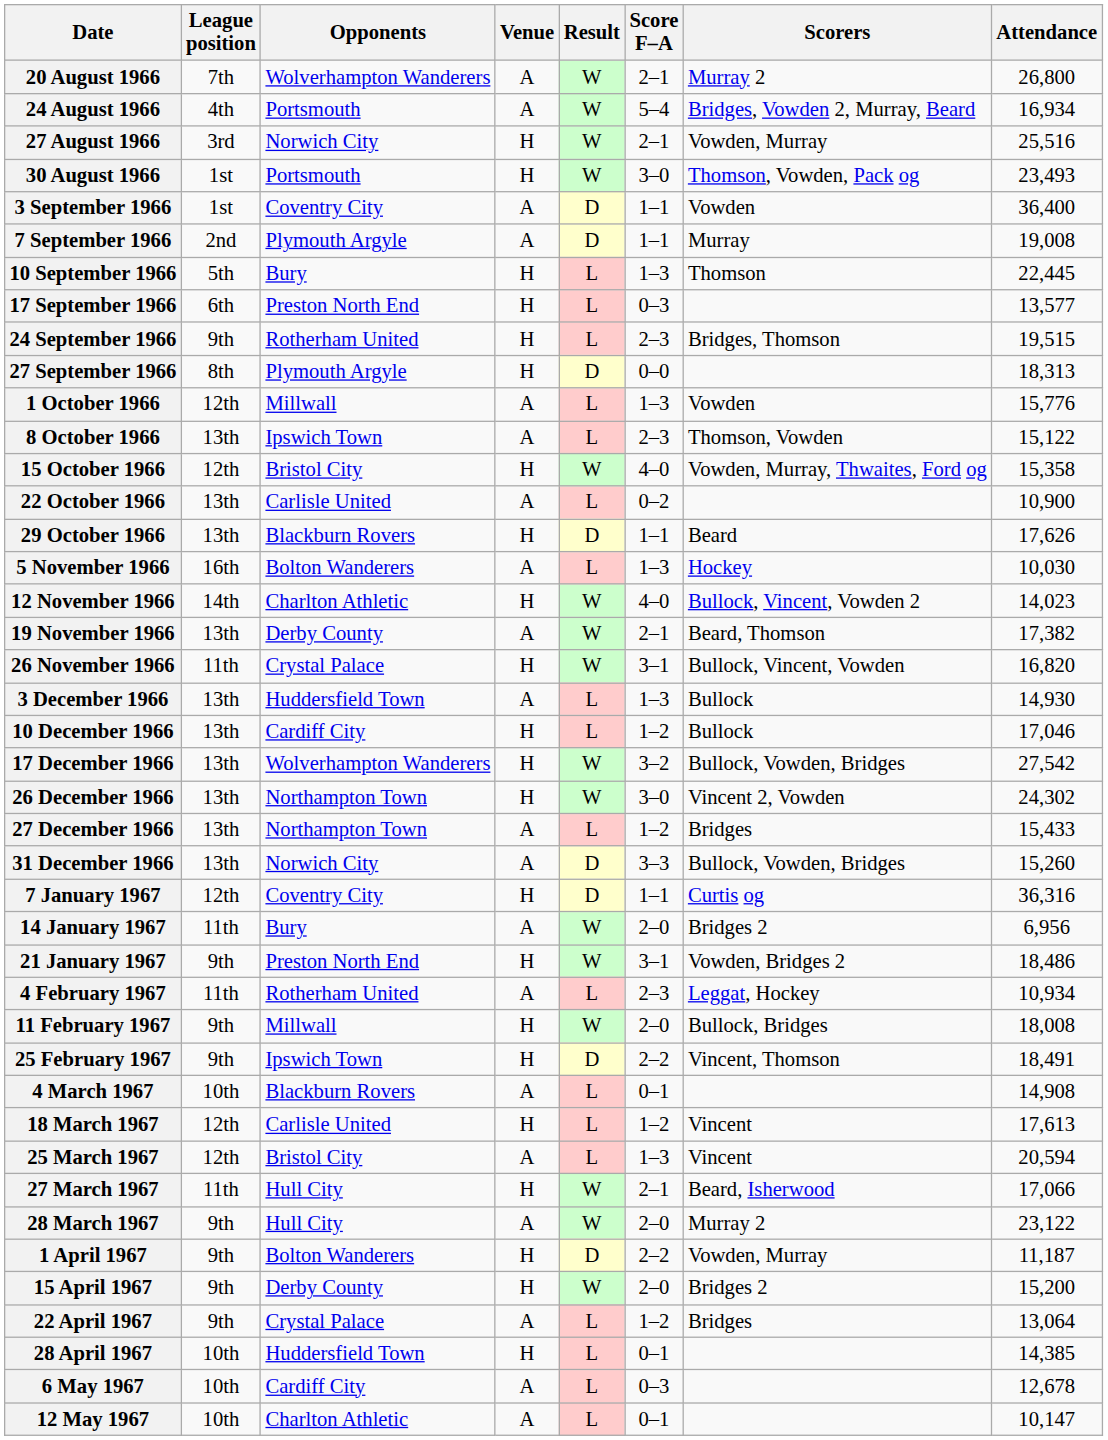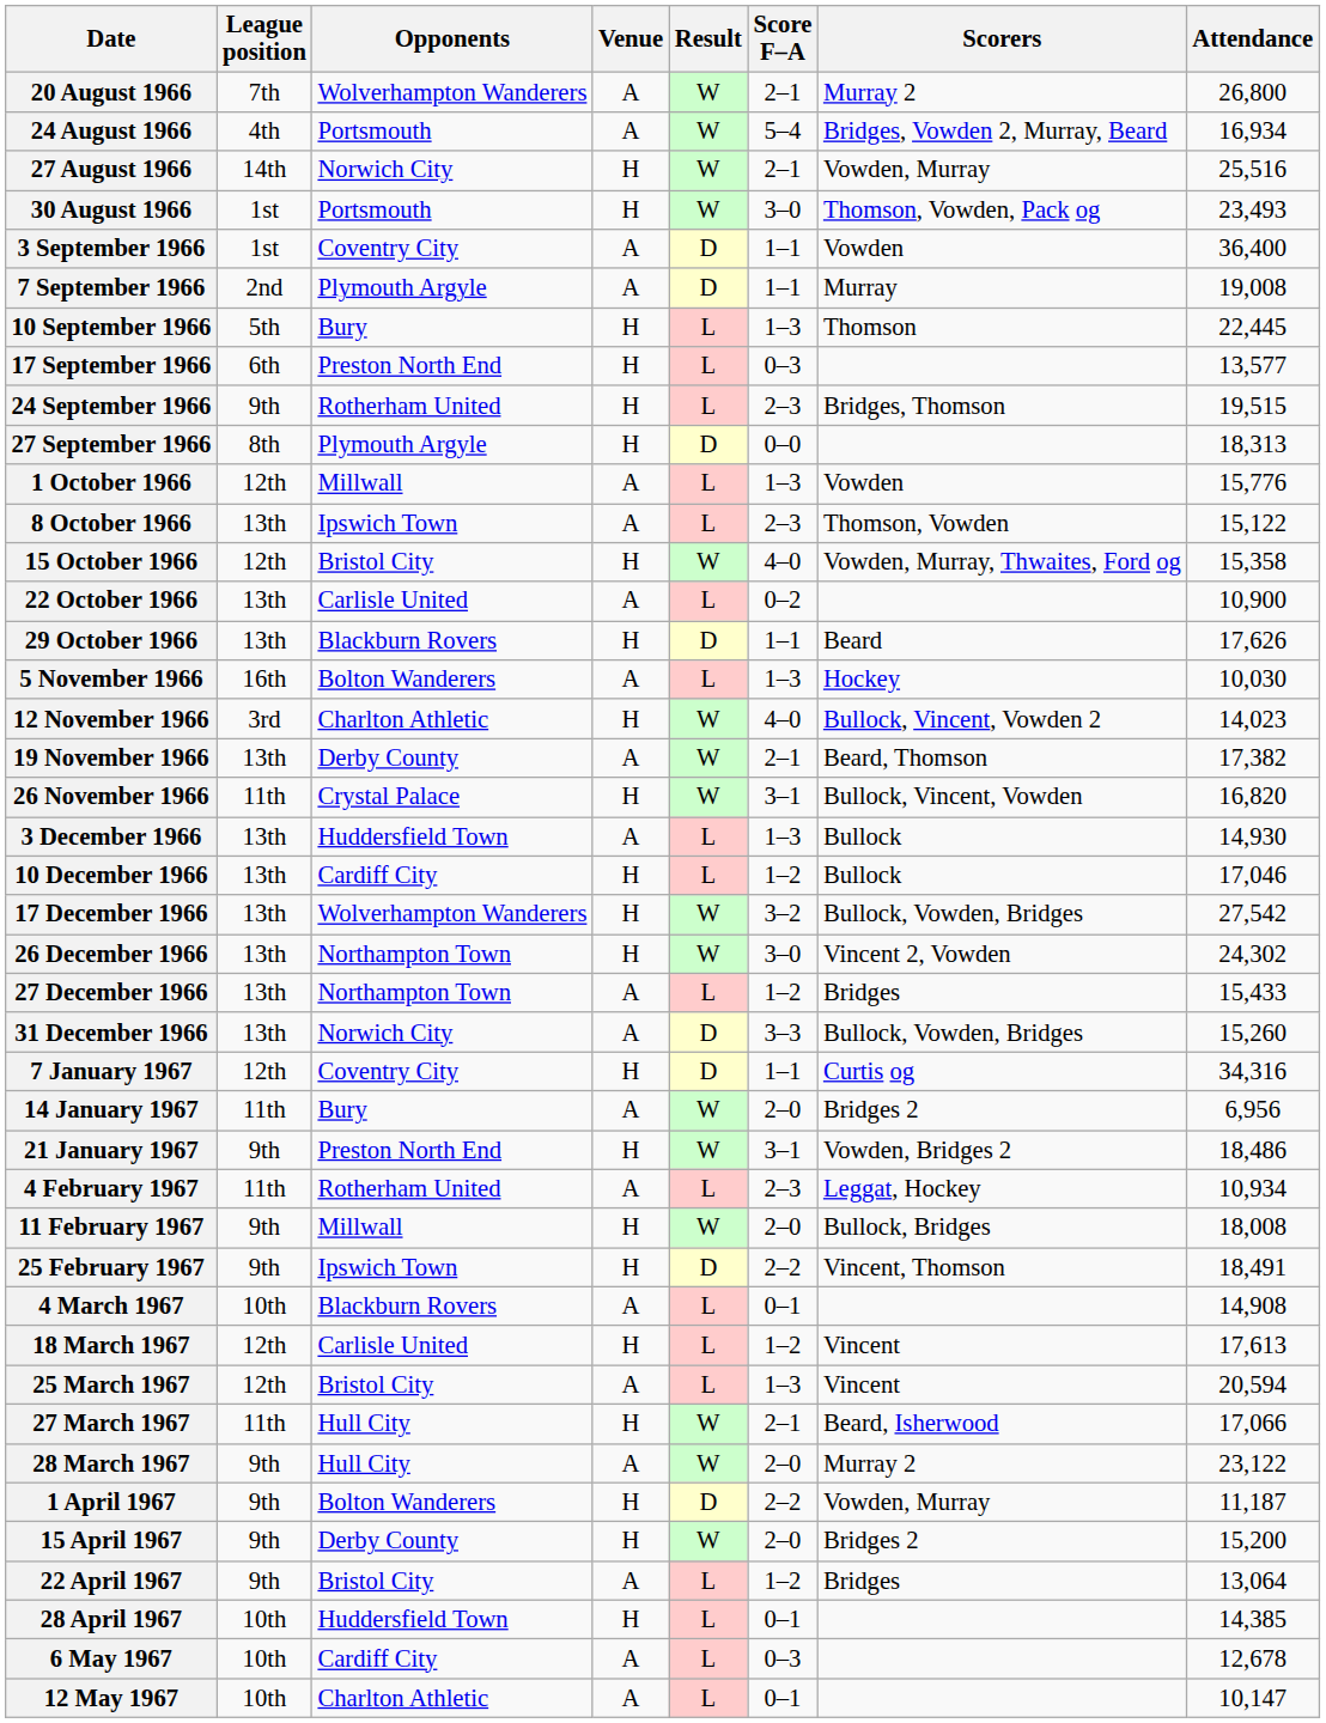 <table class="wikitable plainrowheaders" style="text-align:center">
 <tr>
 <th scope="col">Date</th>
 <th scope="col">League<br>position</th>
 <th scope="col">Opponents</th>
 <th scope="col">Venue</th>
 <th scope="col">Result</th>
 <th scope="col">Score<br>F–A</th>
 <th scope="col">Scorers</th>
 <th scope="col">Attendance</th>
 </tr>
 <tr>
 <th scope="row">20 August 1966</th>
 <td>7th</td>
 <td align="left"><a href='#'>Wolverhampton Wanderers</a></td>
 <td>A</td>
 <td style=background:#cfc>W</td>
 <td>2–1</td>
 <td align="left"><a href='#'>Murray</a> 2</td>
 <td>26,800</td>
 </tr>
 <tr>
 <th scope="row">24 August 1966</th>
 <td>4th</td>
 <td align="left"><a href='#'>Portsmouth</a></td>
 <td>A</td>
 <td style=background:#cfc>W</td>
 <td>5–4</td>
 <td align="left"><a href='#'>Bridges</a>, <a href='#'>Vowden</a> 2, Murray, <a href='#'>Beard</a></td>
 <td>16,934</td>
 </tr>
 <tr>
 <th scope="row">27 August 1966</th>
-<td>3rd</td>
+<td>14th</td>
 <td align="left"><a href='#'>Norwich City</a></td>
 <td>H</td>
 <td style=background:#cfc>W</td>
 <td>2–1</td>
 <td align="left">Vowden, Murray</td>
 <td>25,516</td>
 </tr>
 <tr>
 <th scope="row">30 August 1966</th>
 <td>1st</td>
 <td align="left"><a href='#'>Portsmouth</a></td>
 <td>H</td>
 <td style=background:#cfc>W</td>
 <td>3–0</td>
 <td align="left"><a href='#'>Thomson</a>, Vowden, <a href='#'>Pack</a> <a href='#'>og</a></td>
 <td>23,493</td>
 </tr>
 <tr>
 <th scope="row">3 September 1966</th>
 <td>1st</td>
 <td align="left"><a href='#'>Coventry City</a></td>
 <td>A</td>
 <td style=background:#ffc>D</td>
 <td>1–1</td>
 <td align="left">Vowden</td>
 <td>36,400</td>
 </tr>
 <tr>
 <th scope="row">7 September 1966</th>
 <td>2nd</td>
 <td align="left"><a href='#'>Plymouth Argyle</a></td>
 <td>A</td>
 <td style=background:#ffc>D</td>
 <td>1–1</td>
 <td align="left">Murray</td>
 <td>19,008</td>
 </tr>
 <tr>
 <th scope="row">10 September 1966</th>
 <td>5th</td>
 <td align="left"><a href='#'>Bury</a></td>
 <td>H</td>
 <td style=background:#fcc>L</td>
 <td>1–3</td>
 <td align="left">Thomson</td>
 <td>22,445</td>
 </tr>
 <tr>
 <th scope="row">17 September 1966</th>
 <td>6th</td>
 <td align="left"><a href='#'>Preston North End</a></td>
 <td>H</td>
 <td style=background:#fcc>L</td>
 <td>0–3</td>
 <td></td>
 <td>13,577</td>
 </tr>
 <tr>
 <th scope="row">24 September 1966</th>
 <td>9th</td>
 <td align="left"><a href='#'>Rotherham United</a></td>
 <td>H</td>
 <td style=background:#fcc>L</td>
 <td>2–3</td>
 <td align="left">Bridges, Thomson</td>
 <td>19,515</td>
 </tr>
 <tr>
 <th scope="row">27 September 1966</th>
 <td>8th</td>
 <td align="left"><a href='#'>Plymouth Argyle</a></td>
 <td>H</td>
 <td style=background:#ffc>D</td>
 <td>0–0</td>
 <td></td>
 <td>18,313</td>
 </tr>
 <tr>
 <th scope="row">1 October 1966</th>
 <td>12th</td>
 <td align="left"><a href='#'>Millwall</a></td>
 <td>A</td>
 <td style=background:#fcc>L</td>
 <td>1–3</td>
 <td align="left">Vowden</td>
 <td>15,776</td>
 </tr>
 <tr>
 <th scope="row">8 October 1966</th>
 <td>13th</td>
 <td align="left"><a href='#'>Ipswich Town</a></td>
 <td>A</td>
 <td style=background:#fcc>L</td>
 <td>2–3</td>
 <td align="left">Thomson, Vowden</td>
 <td>15,122</td>
 </tr>
 <tr>
 <th scope="row">15 October 1966</th>
 <td>12th</td>
 <td align="left"><a href='#'>Bristol City</a></td>
 <td>H</td>
 <td style=background:#cfc>W</td>
 <td>4–0</td>
 <td align="left">Vowden, Murray, <a href='#'>Thwaites</a>, <a href='#'>Ford</a> <a href='#'>og</a></td>
 <td>15,358</td>
 </tr>
 <tr>
 <th scope="row">22 October 1966</th>
 <td>13th</td>
 <td align="left"><a href='#'>Carlisle United</a></td>
 <td>A</td>
 <td style=background:#fcc>L</td>
 <td>0–2</td>
 <td></td>
 <td>10,900</td>
 </tr>
 <tr>
 <th scope="row">29 October 1966</th>
 <td>13th</td>
 <td align="left"><a href='#'>Blackburn Rovers</a></td>
 <td>H</td>
 <td style=background:#ffc>D</td>
 <td>1–1</td>
 <td align="left">Beard</td>
 <td>17,626</td>
 </tr>
 <tr>
 <th scope="row">5 November 1966</th>
 <td>16th</td>
 <td align="left"><a href='#'>Bolton Wanderers</a></td>
 <td>A</td>
 <td style=background:#fcc>L</td>
 <td>1–3</td>
 <td align="left"><a href='#'>Hockey</a></td>
 <td>10,030</td>
 </tr>
 <tr>
 <th scope="row">12 November 1966</th>
-<td>14th</td>
+<td>3rd</td>
 <td align="left"><a href='#'>Charlton Athletic</a></td>
 <td>H</td>
 <td style=background:#cfc>W</td>
 <td>4–0</td>
 <td align="left"><a href='#'>Bullock</a>, <a href='#'>Vincent</a>, Vowden 2</td>
 <td>14,023</td>
 </tr>
 <tr>
 <th scope="row">19 November 1966</th>
 <td>13th</td>
 <td align="left"><a href='#'>Derby County</a></td>
 <td>A</td>
 <td style=background:#cfc>W</td>
 <td>2–1</td>
 <td align="left">Beard, Thomson</td>
 <td>17,382</td>
 </tr>
 <tr>
 <th scope="row">26 November 1966</th>
 <td>11th</td>
 <td align="left"><a href='#'>Crystal Palace</a></td>
 <td>H</td>
 <td style=background:#cfc>W</td>
 <td>3–1</td>
 <td align="left">Bullock, Vincent, Vowden</td>
 <td>16,820</td>
 </tr>
 <tr>
 <th scope="row">3 December 1966</th>
 <td>13th</td>
 <td align="left"><a href='#'>Huddersfield Town</a></td>
 <td>A</td>
 <td style=background:#fcc>L</td>
 <td>1–3</td>
 <td align="left">Bullock</td>
 <td>14,930</td>
 </tr>
 <tr>
 <th scope="row">10 December 1966</th>
 <td>13th</td>
 <td align="left"><a href='#'>Cardiff City</a></td>
 <td>H</td>
 <td style=background:#fcc>L</td>
 <td>1–2</td>
 <td align="left">Bullock</td>
 <td>17,046</td>
 </tr>
 <tr>
 <th scope="row">17 December 1966</th>
 <td>13th</td>
 <td align="left"><a href='#'>Wolverhampton Wanderers</a></td>
 <td>H</td>
 <td style=background:#cfc>W</td>
 <td>3–2</td>
 <td align="left">Bullock, Vowden, Bridges</td>
 <td>27,542</td>
 </tr>
 <tr>
 <th scope="row">26 December 1966</th>
 <td>13th</td>
 <td align="left"><a href='#'>Northampton Town</a></td>
 <td>H</td>
 <td style=background:#cfc>W</td>
 <td>3–0</td>
 <td align="left">Vincent 2, Vowden</td>
 <td>24,302</td>
 </tr>
 <tr>
 <th scope="row">27 December 1966</th>
 <td>13th</td>
 <td align="left"><a href='#'>Northampton Town</a></td>
 <td>A</td>
 <td style=background:#fcc>L</td>
 <td>1–2</td>
 <td align="left">Bridges</td>
 <td>15,433</td>
 </tr>
 <tr>
 <th scope="row">31 December 1966</th>
 <td>13th</td>
 <td align="left"><a href='#'>Norwich City</a></td>
 <td>A</td>
 <td style=background:#ffc>D</td>
 <td>3–3</td>
 <td align="left">Bullock, Vowden, Bridges</td>
 <td>15,260</td>
 </tr>
 <tr>
 <th scope="row">7 January 1967</th>
 <td>12th</td>
 <td align="left"><a href='#'>Coventry City</a></td>
 <td>H</td>
 <td style=background:#ffc>D</td>
 <td>1–1</td>
 <td align="left"><a href='#'>Curtis</a> <a href='#'>og</a></td>
-<td>36,316</td>
+<td>34,316</td>
 </tr>
 <tr>
 <th scope="row">14 January 1967</th>
 <td>11th</td>
 <td align="left"><a href='#'>Bury</a></td>
 <td>A</td>
 <td style=background:#cfc>W</td>
 <td>2–0</td>
 <td align="left">Bridges 2</td>
 <td>6,956</td>
 </tr>
 <tr>
 <th scope="row">21 January 1967</th>
 <td>9th</td>
 <td align="left"><a href='#'>Preston North End</a></td>
 <td>H</td>
 <td style=background:#cfc>W</td>
 <td>3–1</td>
 <td align="left">Vowden, Bridges 2</td>
 <td>18,486</td>
 </tr>
 <tr>
 <th scope="row">4 February 1967</th>
 <td>11th</td>
 <td align="left"><a href='#'>Rotherham United</a></td>
 <td>A</td>
 <td style=background:#fcc>L</td>
 <td>2–3</td>
 <td align="left"><a href='#'>Leggat</a>, Hockey</td>
 <td>10,934</td>
 </tr>
 <tr>
 <th scope="row">11 February 1967</th>
 <td>9th</td>
 <td align="left"><a href='#'>Millwall</a></td>
 <td>H</td>
 <td style=background:#cfc>W</td>
 <td>2–0</td>
 <td align="left">Bullock, Bridges</td>
 <td>18,008</td>
 </tr>
 <tr>
 <th scope="row">25 February 1967</th>
 <td>9th</td>
 <td align="left"><a href='#'>Ipswich Town</a></td>
 <td>H</td>
 <td style=background:#ffc>D</td>
 <td>2–2</td>
 <td align="left">Vincent, Thomson</td>
 <td>18,491</td>
 </tr>
 <tr>
 <th scope="row">4 March 1967</th>
 <td>10th</td>
 <td align="left"><a href='#'>Blackburn Rovers</a></td>
 <td>A</td>
 <td style=background:#fcc>L</td>
 <td>0–1</td>
 <td></td>
 <td>14,908</td>
 </tr>
 <tr>
 <th scope="row">18 March 1967</th>
 <td>12th</td>
 <td align="left"><a href='#'>Carlisle United</a></td>
 <td>H</td>
 <td style=background:#fcc>L</td>
 <td>1–2</td>
 <td align="left">Vincent</td>
 <td>17,613</td>
 </tr>
 <tr>
 <th scope="row">25 March 1967</th>
 <td>12th</td>
 <td align="left"><a href='#'>Bristol City</a></td>
 <td>A</td>
 <td style=background:#fcc>L</td>
 <td>1–3</td>
 <td align="left">Vincent</td>
 <td>20,594</td>
 </tr>
 <tr>
 <th scope="row">27 March 1967</th>
 <td>11th</td>
 <td align="left"><a href='#'>Hull City</a></td>
 <td>H</td>
 <td style=background:#cfc>W</td>
 <td>2–1</td>
 <td align="left">Beard, <a href='#'>Isherwood</a></td>
 <td>17,066</td>
 </tr>
 <tr>
 <th scope="row">28 March 1967</th>
 <td>9th</td>
 <td align="left"><a href='#'>Hull City</a></td>
 <td>A</td>
 <td style=background:#cfc>W</td>
 <td>2–0</td>
 <td align="left">Murray 2</td>
 <td>23,122</td>
 </tr>
 <tr>
 <th scope="row">1 April 1967</th>
 <td>9th</td>
 <td align="left"><a href='#'>Bolton Wanderers</a></td>
 <td>H</td>
 <td style=background:#ffc>D</td>
 <td>2–2</td>
 <td align="left">Vowden, Murray</td>
 <td>11,187</td>
 </tr>
 <tr>
 <th scope="row">15 April 1967</th>
 <td>9th</td>
 <td align="left"><a href='#'>Derby County</a></td>
 <td>H</td>
 <td style=background:#cfc>W</td>
 <td>2–0</td>
 <td align="left">Bridges 2</td>
 <td>15,200</td>
 </tr>
 <tr>
 <th scope="row">22 April 1967</th>
 <td>9th</td>
-<td align="left"><a href='#'>Crystal Palace</a></td>
+<td align="left"><a href='#'>Bristol City</a></td>
 <td>A</td>
 <td style=background:#fcc>L</td>
 <td>1–2</td>
 <td align="left">Bridges</td>
 <td>13,064</td>
 </tr>
 <tr>
 <th scope="row">28 April 1967</th>
 <td>10th</td>
 <td align="left"><a href='#'>Huddersfield Town</a></td>
 <td>H</td>
 <td style=background:#fcc>L</td>
 <td>0–1</td>
 <td></td>
 <td>14,385</td>
 </tr>
 <tr>
 <th scope="row">6 May 1967</th>
 <td>10th</td>
 <td align="left"><a href='#'>Cardiff City</a></td>
 <td>A</td>
 <td style=background:#fcc>L</td>
 <td>0–3</td>
 <td></td>
 <td>12,678</td>
 </tr>
 <tr>
 <th scope="row">12 May 1967</th>
 <td>10th</td>
 <td align="left"><a href='#'>Charlton Athletic</a></td>
 <td>A</td>
 <td style=background:#fcc>L</td>
 <td>0–1</td>
 <td></td>
 <td>10,147</td>
 </tr>
 </table>
